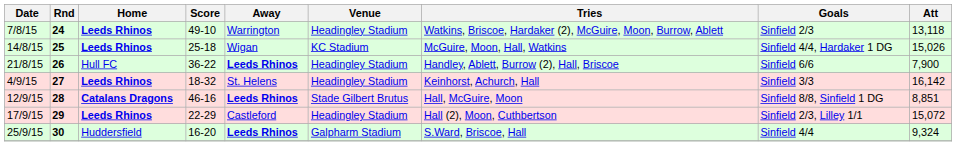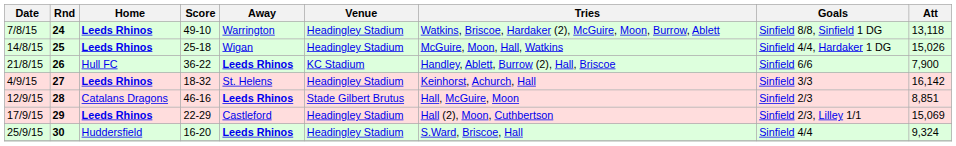 <table class="wikitable" style="font-size:90%;" width="100%">
 <tr>
 <th>Date</th>
 <th>Rnd</th>
 <th>Home</th>
 <th>Score</th>
 <th>Away</th>
 <th>Venue</th>
 <th>Tries</th>
 <th>Goals</th>
 <th>Att</th>
 </tr>
 <tr style="background:#ddffdd;" width=20 | >
 <td>7/8/15</td>
 <td><strong>24</strong></td>
 <td> <strong><a href='#'>Leeds Rhinos</a></strong></td>
 <td>49-10</td>
 <td><a href='#'>Warrington</a></td>
 <td><a href='#'>Headingley Stadium</a></td>
 <td><a href='#'>Watkins</a>, <a href='#'>Briscoe</a>, <a href='#'>Hardaker</a> (2), <a href='#'>McGuire</a>, <a href='#'>Moon</a>, <a href='#'>Burrow</a>, <a href='#'>Ablett</a></td>
-<td><a href='#'>Sinfield</a> 2/3</td>
+<td><a href='#'>Sinfield</a> 8/8, <a href='#'>Sinfield</a> 1 DG</td>
 <td>13,118</td>
 </tr>
 <tr style="background:#ddffdd;" width=20 | >
 <td>14/8/15</td>
 <td><strong>25</strong></td>
 <td> <strong><a href='#'>Leeds Rhinos</a></strong></td>
 <td>25-18</td>
 <td><a href='#'>Wigan</a></td>
-<td><a href='#'>KC Stadium</a></td>
+<td><a href='#'>Headingley Stadium</a></td>
 <td><a href='#'>McGuire</a>, <a href='#'>Moon</a>, <a href='#'>Hall</a>, <a href='#'>Watkins</a></td>
 <td><a href='#'>Sinfield</a> 4/4, <a href='#'>Hardaker</a> 1 DG</td>
 <td>15,026</td>
 </tr>
 <tr style="background:#ddffdd;" width=20 | >
 <td>21/8/15</td>
 <td><strong>26</strong></td>
 <td><a href='#'>Hull FC</a></td>
 <td>36-22</td>
 <td> <strong><a href='#'>Leeds Rhinos</a></strong></td>
-<td><a href='#'>Headingley Stadium</a></td>
+<td><a href='#'>KC Stadium</a></td>
 <td><a href='#'>Handley</a>, <a href='#'>Ablett</a>, <a href='#'>Burrow</a> (2), <a href='#'>Hall</a>, <a href='#'>Briscoe</a></td>
 <td><a href='#'>Sinfield</a> 6/6</td>
 <td>7,900</td>
 </tr>
 <tr style="background:#ffdddd;" width=20 | >
 <td>4/9/15</td>
 <td><strong>27</strong></td>
 <td> <strong><a href='#'>Leeds Rhinos</a></strong></td>
 <td>18-32</td>
 <td><a href='#'>St. Helens</a></td>
 <td><a href='#'>Headingley Stadium</a></td>
 <td><a href='#'>Keinhorst</a>, <a href='#'>Achurch</a>, <a href='#'>Hall</a></td>
 <td><a href='#'>Sinfield</a> 3/3</td>
 <td>16,142</td>
 </tr>
 <tr style="background:#ffdddd;" width=20 | >
 <td>12/9/15</td>
 <td><strong>28</strong></td>
-<td><strong><a href='#'>Catalans Dragons</a></strong></td>
+<td><a href='#'>Catalans Dragons</a></td>
 <td>46-16</td>
 <td> <strong><a href='#'>Leeds Rhinos</a></strong></td>
 <td><a href='#'>Stade Gilbert Brutus</a></td>
 <td><a href='#'>Hall</a>, <a href='#'>McGuire</a>, <a href='#'>Moon</a></td>
-<td><a href='#'>Sinfield</a> 8/8, <a href='#'>Sinfield</a> 1 DG</td>
+<td><a href='#'>Sinfield</a> 2/3</td>
 <td>8,851</td>
 </tr>
 <tr style="background:#ffdddd;" width=20 | >
 <td>17/9/15</td>
 <td><strong>29</strong></td>
 <td> <strong><a href='#'>Leeds Rhinos</a></strong></td>
 <td>22-29</td>
 <td><a href='#'>Castleford</a></td>
 <td><a href='#'>Headingley Stadium</a></td>
 <td><a href='#'>Hall</a> (2), <a href='#'>Moon</a>, <a href='#'>Cuthbertson</a></td>
 <td><a href='#'>Sinfield</a> 2/3, <a href='#'>Lilley</a> 1/1</td>
-<td>15,072</td>
+<td>15,069</td>
 </tr>
 <tr style="background:#ddffdd;" width=20 | >
 <td>25/9/15</td>
 <td><strong>30</strong></td>
 <td><a href='#'>Huddersfield</a></td>
 <td>16-20</td>
 <td> <strong><a href='#'>Leeds Rhinos</a></strong></td>
-<td><a href='#'>Galpharm Stadium</a></td>
+<td><a href='#'>Headingley Stadium</a></td>
 <td><a href='#'>S.Ward</a>, <a href='#'>Briscoe</a>, <a href='#'>Hall</a></td>
 <td><a href='#'>Sinfield</a> 4/4</td>
 <td>9,324</td>
 </tr>
 <tr>
 </tr>
 </table>
